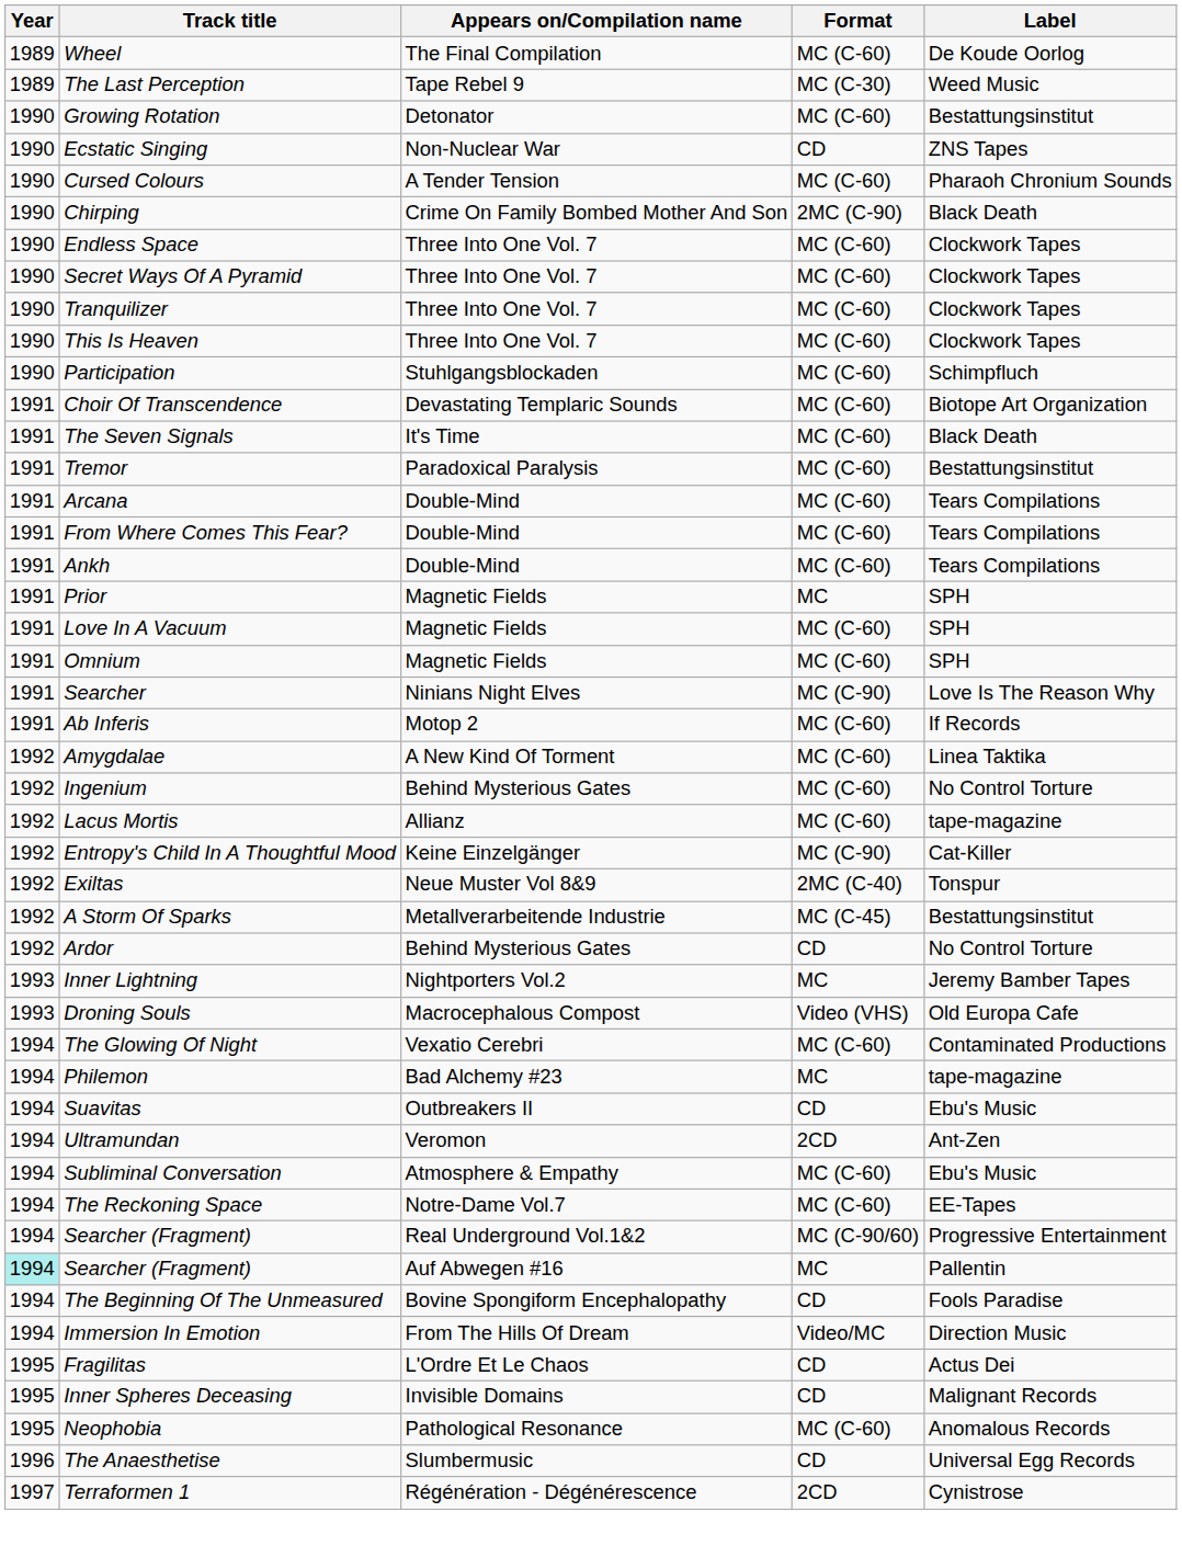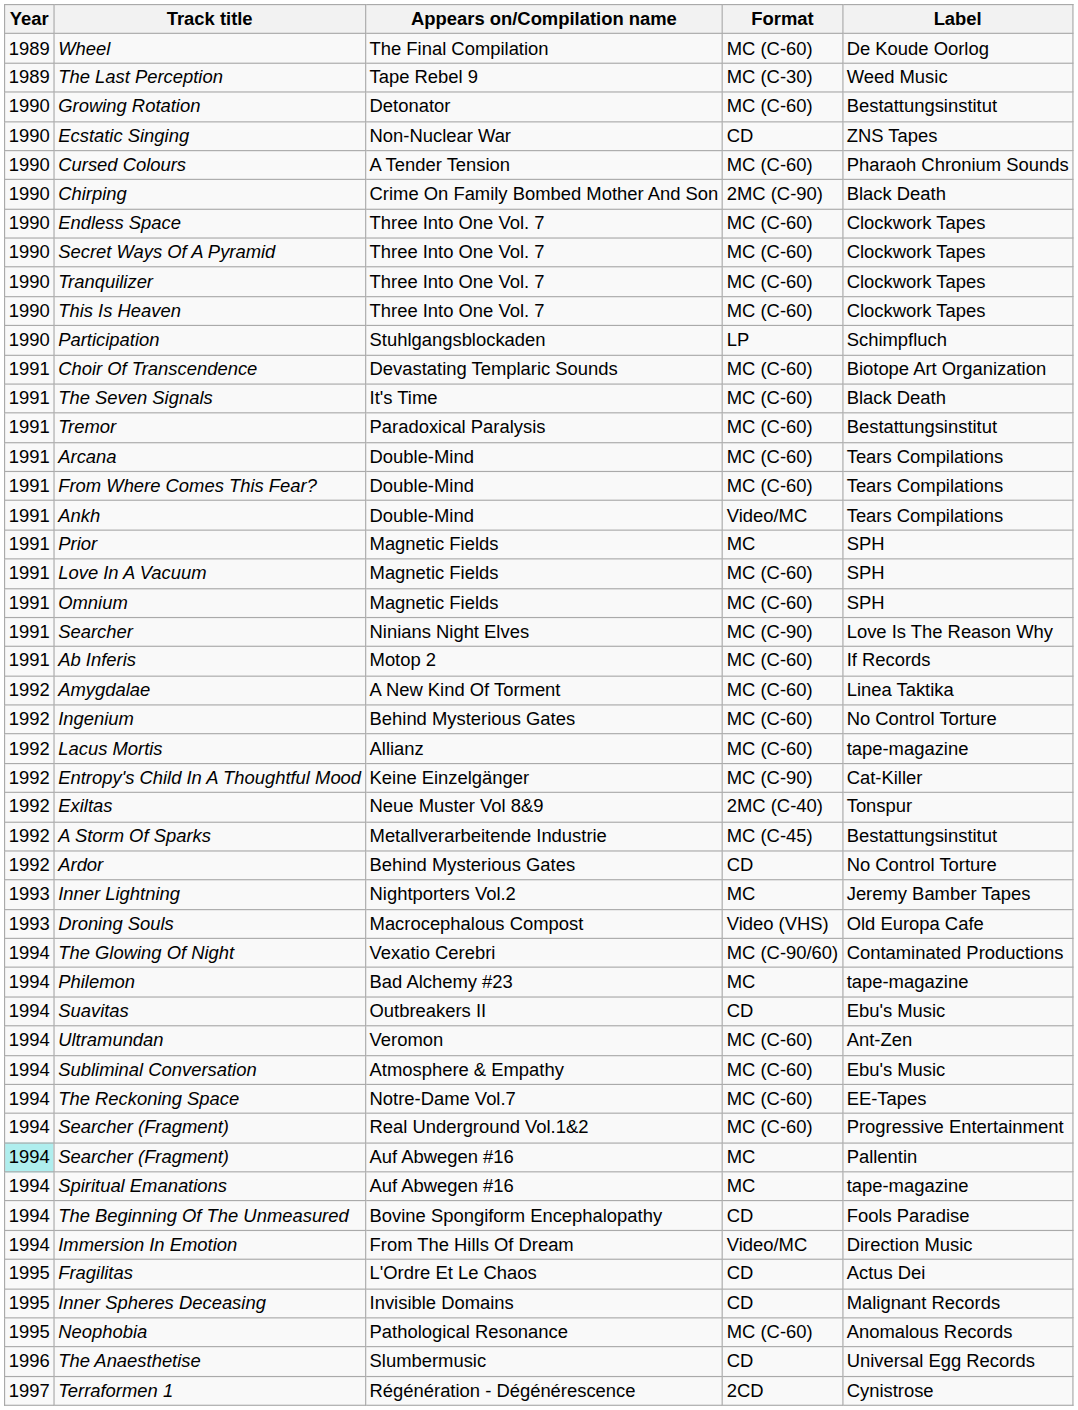 <table class="wikitable" border="1">
 <tr>
 <th>Year</th>
 <th>Track title</th>
 <th>Appears on/Compilation name</th>
 <th>Format</th>
 <th>Label</th>
 </tr>
 <tr>
 <td>1989</td>
 <td><em>Wheel</em></td>
 <td>The Final Compilation</td>
 <td>MC (C-60)</td>
 <td>De Koude Oorlog</td>
 </tr>
 <tr>
 <td>1989</td>
 <td><em>The Last Perception</em></td>
 <td>Tape Rebel 9</td>
 <td>MC (C-30)</td>
 <td>Weed Music</td>
 </tr>
 <tr>
 <td>1990</td>
 <td><em>Growing Rotation</em></td>
 <td>Detonator</td>
 <td>MC (C-60)</td>
 <td>Bestattungsinstitut</td>
 </tr>
 <tr>
 <td>1990</td>
 <td><em>Ecstatic Singing</em></td>
 <td>Non-Nuclear War</td>
 <td>CD</td>
 <td>ZNS Tapes</td>
 </tr>
 <tr>
 <td>1990</td>
 <td><em>Cursed Colours</em></td>
 <td>A Tender Tension</td>
 <td>MC (C-60)</td>
 <td>Pharaoh Chronium Sounds</td>
 </tr>
 <tr>
 <td>1990</td>
 <td><em>Chirping</em></td>
 <td>Crime On Family Bombed Mother And Son</td>
 <td>2MC (C-90)</td>
 <td>Black Death</td>
 </tr>
 <tr>
 <td>1990</td>
 <td><em>Endless Space</em></td>
 <td>Three Into One Vol. 7</td>
 <td>MC (C-60)</td>
 <td>Clockwork Tapes</td>
 </tr>
 <tr>
 <td>1990</td>
 <td><em>Secret Ways Of A Pyramid</em></td>
 <td>Three Into One Vol. 7</td>
 <td>MC (C-60)</td>
 <td>Clockwork Tapes</td>
 </tr>
 <tr>
 <td>1990</td>
 <td><em>Tranquilizer</em></td>
 <td>Three Into One Vol. 7</td>
 <td>MC (C-60)</td>
 <td>Clockwork Tapes</td>
 </tr>
 <tr>
 <td>1990</td>
 <td><em>This Is Heaven</em></td>
 <td>Three Into One Vol. 7</td>
 <td>MC (C-60)</td>
 <td>Clockwork Tapes</td>
 </tr>
 <tr>
 <td>1990</td>
 <td><em>Participation</em></td>
 <td>Stuhlgangsblockaden</td>
-<td>MC (C-60)</td>
+<td>LP</td>
 <td>Schimpfluch</td>
 </tr>
 <tr>
 <td>1991</td>
 <td><em>Choir Of Transcendence</em></td>
 <td>Devastating Templaric Sounds</td>
 <td>MC (C-60)</td>
 <td>Biotope Art Organization</td>
 </tr>
 <tr>
 <td>1991</td>
 <td><em>The Seven Signals</em></td>
 <td>It's Time</td>
 <td>MC (C-60)</td>
 <td>Black Death</td>
 </tr>
 <tr>
 <td>1991</td>
 <td><em>Tremor</em></td>
 <td>Paradoxical Paralysis</td>
 <td>MC (C-60)</td>
 <td>Bestattungsinstitut</td>
 </tr>
 <tr>
 <td>1991</td>
 <td><em>Arcana</em></td>
 <td>Double-Mind</td>
 <td>MC (C-60)</td>
 <td>Tears Compilations</td>
 </tr>
 <tr>
 <td>1991</td>
 <td><em>From Where Comes This Fear?</em></td>
 <td>Double-Mind</td>
 <td>MC (C-60)</td>
 <td>Tears Compilations</td>
 </tr>
 <tr>
 <td>1991</td>
 <td><em>Ankh</em></td>
 <td>Double-Mind</td>
-<td>MC (C-60)</td>
+<td>Video/MC</td>
 <td>Tears Compilations</td>
 </tr>
 <tr>
 <td>1991</td>
 <td><em>Prior</em></td>
 <td>Magnetic Fields</td>
 <td>MC</td>
 <td>SPH</td>
 </tr>
 <tr>
 <td>1991</td>
 <td><em>Love In A Vacuum</em></td>
 <td>Magnetic Fields</td>
 <td>MC (C-60)</td>
 <td>SPH</td>
 </tr>
 <tr>
 <td>1991</td>
 <td><em>Omnium</em></td>
 <td>Magnetic Fields</td>
 <td>MC (C-60)</td>
 <td>SPH</td>
 </tr>
 <tr>
 <td>1991</td>
 <td><em>Searcher</em></td>
 <td>Ninians Night Elves</td>
 <td>MC (C-90)</td>
 <td>Love Is The Reason Why</td>
 </tr>
 <tr>
 <td>1991</td>
 <td><em>Ab Inferis</em></td>
 <td>Motop 2</td>
 <td>MC (C-60)</td>
 <td>If Records</td>
 </tr>
 <tr>
 <td>1992</td>
 <td><em>Amygdalae</em></td>
 <td>A New Kind Of Torment</td>
 <td>MC (C-60)</td>
 <td>Linea Taktika</td>
 </tr>
 <tr>
 <td>1992</td>
 <td><em>Ingenium</em></td>
 <td>Behind Mysterious Gates</td>
 <td>MC (C-60)</td>
 <td>No Control Torture</td>
 </tr>
 <tr>
 <td>1992</td>
 <td><em>Lacus Mortis</em></td>
 <td>Allianz</td>
 <td>MC (C-60)</td>
 <td>tape-magazine</td>
 </tr>
 <tr>
 <td>1992</td>
 <td><em>Entropy's Child In A Thoughtful Mood</em></td>
 <td>Keine Einzelgänger</td>
 <td>MC (C-90)</td>
 <td>Cat-Killer</td>
 </tr>
 <tr>
 <td>1992</td>
 <td><em>Exiltas</em></td>
 <td>Neue Muster Vol 8&9</td>
 <td>2MC (C-40)</td>
 <td>Tonspur</td>
 </tr>
 <tr>
 <td>1992</td>
 <td><em>A Storm Of Sparks</em></td>
 <td>Metallverarbeitende Industrie</td>
 <td>MC (C-45)</td>
 <td>Bestattungsinstitut</td>
 </tr>
 <tr>
 <td>1992</td>
 <td><em>Ardor</em></td>
 <td>Behind Mysterious Gates</td>
 <td>CD</td>
 <td>No Control Torture</td>
 </tr>
 <tr>
 <td>1993</td>
 <td><em>Inner Lightning</em></td>
 <td>Nightporters Vol.2</td>
 <td>MC</td>
 <td>Jeremy Bamber Tapes</td>
 </tr>
 <tr>
 <td>1993</td>
 <td><em>Droning Souls</em></td>
 <td>Macrocephalous Compost</td>
 <td>Video (VHS)</td>
 <td>Old Europa Cafe</td>
 </tr>
 <tr>
 <td>1994</td>
 <td><em>The Glowing Of Night</em></td>
 <td>Vexatio Cerebri</td>
-<td>MC (C-60)</td>
+<td>MC (C-90/60)</td>
 <td>Contaminated Productions</td>
 </tr>
 <tr>
 <td>1994</td>
 <td><em>Philemon</em></td>
 <td>Bad Alchemy #23</td>
 <td>MC</td>
 <td>tape-magazine</td>
 </tr>
 <tr>
 <td>1994</td>
 <td><em>Suavitas</em></td>
 <td>Outbreakers II</td>
 <td>CD</td>
 <td>Ebu's Music</td>
 </tr>
 <tr>
 <td>1994</td>
 <td><em>Ultramundan</em></td>
 <td>Veromon</td>
-<td>2CD</td>
+<td>MC (C-60)</td>
 <td>Ant-Zen</td>
 </tr>
 <tr>
 <td>1994</td>
 <td><em>Subliminal Conversation</em></td>
 <td>Atmosphere & Empathy</td>
 <td>MC (C-60)</td>
 <td>Ebu's Music</td>
 </tr>
 <tr>
 <td>1994</td>
 <td><em>The Reckoning Space</em></td>
 <td>Notre-Dame Vol.7</td>
 <td>MC (C-60)</td>
 <td>EE-Tapes</td>
 </tr>
 <tr>
 <td>1994</td>
 <td><em>Searcher (Fragment)</em></td>
 <td>Real Underground Vol.1&2</td>
-<td>MC (C-90/60)</td>
+<td>MC (C-60)</td>
 <td>Progressive Entertainment</td>
 </tr>
 <tr>
 <td style="background: paleturquoise;">1994</td>
 <td><em>Searcher (Fragment)</em></td>
 <td>Auf Abwegen #16</td>
 <td>MC</td>
 <td>Pallentin</td>
+</tr>
+<tr>
+<td>1994</td>
+<td><em>Spiritual Emanations</em></td>
+<td>Auf Abwegen #16</td>
+<td>MC</td>
+<td>tape-magazine</td>
 </tr>
 <tr>
 <td>1994</td>
 <td><em>The Beginning Of The Unmeasured</em></td>
 <td>Bovine Spongiform Encephalopathy</td>
 <td>CD</td>
 <td>Fools Paradise</td>
 </tr>
 <tr>
 <td>1994</td>
 <td><em>Immersion In Emotion</em></td>
 <td>From The Hills Of Dream</td>
 <td>Video/MC</td>
 <td>Direction Music</td>
 </tr>
 <tr>
 <td>1995</td>
 <td><em>Fragilitas</em></td>
 <td>L'Ordre Et Le Chaos</td>
 <td>CD</td>
 <td>Actus Dei</td>
 </tr>
 <tr>
 <td>1995</td>
 <td><em>Inner Spheres Deceasing</em></td>
 <td>Invisible Domains</td>
 <td>CD</td>
 <td>Malignant Records</td>
 </tr>
 <tr>
 <td>1995</td>
 <td><em>Neophobia</em></td>
 <td>Pathological Resonance</td>
 <td>MC (C-60)</td>
 <td>Anomalous Records</td>
 </tr>
 <tr>
 <td>1996</td>
 <td><em>The Anaesthetise</em></td>
 <td>Slumbermusic</td>
 <td>CD</td>
 <td>Universal Egg Records</td>
 </tr>
 <tr>
 <td>1997</td>
 <td><em>Terraformen 1</em></td>
 <td>Régénération - Dégénérescence</td>
 <td>2CD</td>
 <td>Cynistrose</td>
 </tr>
 </table>
